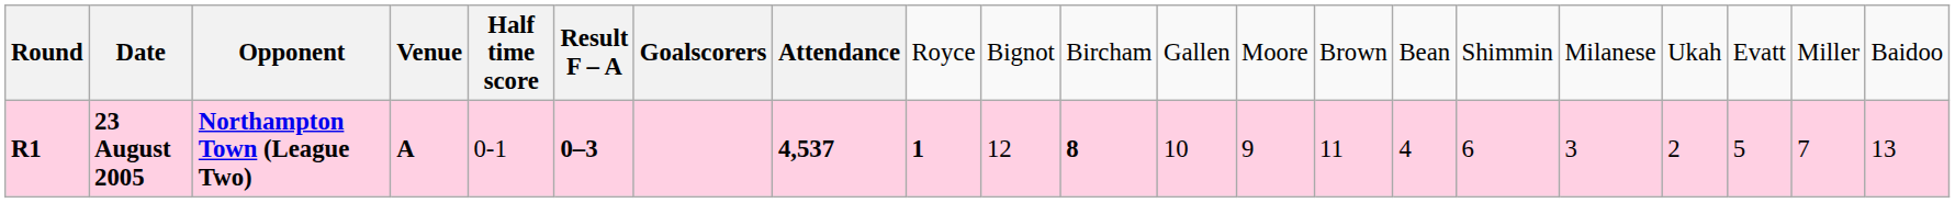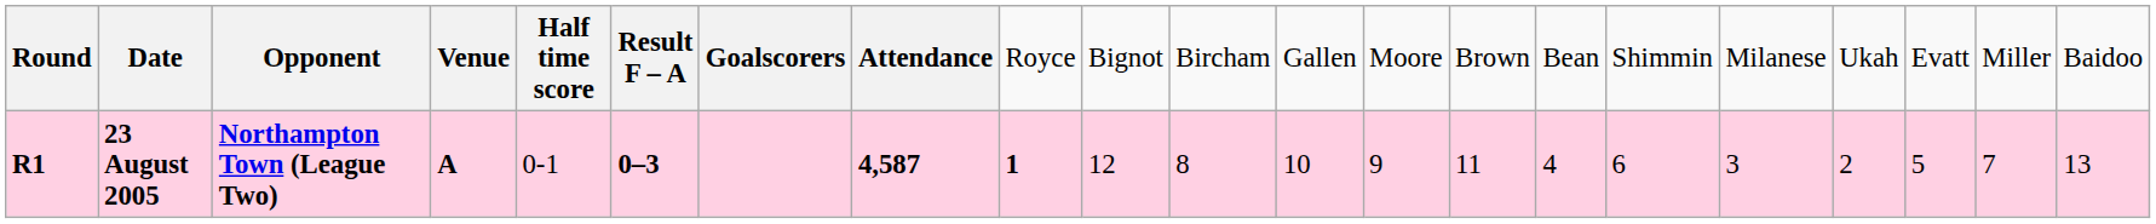 <table class="wikitable">
 <tr>
 <th><strong>Round</strong></th>
 <th><strong>Date</strong></th>
 <th><strong>Opponent</strong></th>
 <th><strong>Venue</strong></th>
 <th><strong>Half time score</strong></th>
 <th><strong>Result</strong><br><strong>F – A</strong></th>
 <th><strong>Goalscorers</strong></th>
 <th><strong>Attendance</strong></th>
 <td>Royce</td>
 <td>Bignot</td>
 <td>Bircham</td>
 <td>Gallen</td>
 <td>Moore</td>
 <td>Brown</td>
 <td>Bean</td>
 <td>Shimmin</td>
 <td>Milanese</td>
 <td>Ukah</td>
 <td>Evatt</td>
 <td>Miller</td>
 <td>Baidoo</td>
 </tr>
 <tr style="background-color: #ffd0e3;">
 <td><strong>R1</strong></td>
 <td><strong>23 August 2005</strong></td>
 <td><strong><a href='#'>Northampton Town</a> (League Two)</strong></td>
 <td><strong>A</strong></td>
 <td>0-1</td>
 <td><strong>0–3</strong></td>
 <td></td>
-<td><strong>4,537</strong></td>
+<td><strong>4,587</strong></td>
 <td><strong>1</strong></td>
 <td>12</td>
-<td><strong>8</strong></td>
+<td>8</td>
 <td>10</td>
 <td>9</td>
 <td>11</td>
 <td>4</td>
 <td>6</td>
 <td>3</td>
 <td>2</td>
 <td>5</td>
 <td>7</td>
 <td>13</td>
 </tr>
 </table>
